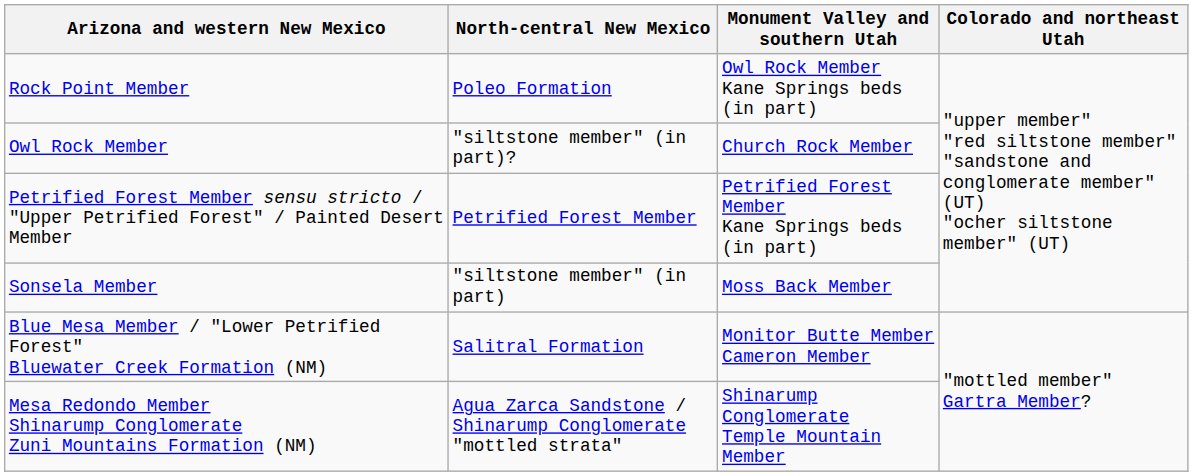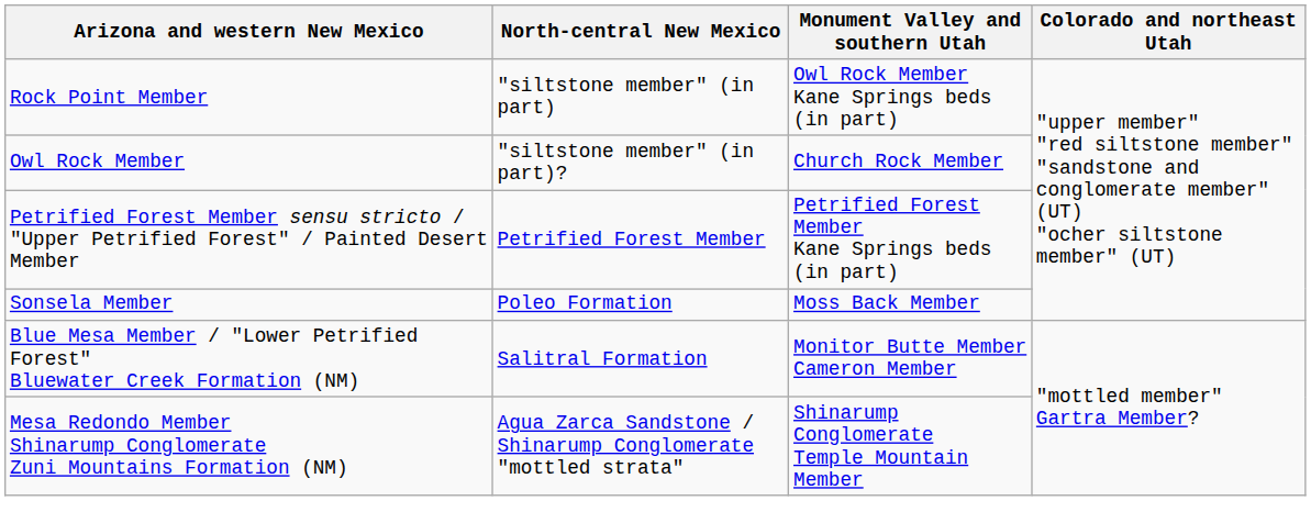 <table class="wikitable">
 <tr>
 <th>Arizona and western New Mexico</th>
 <th>North-central New Mexico</th>
 <th>Monument Valley and southern Utah</th>
 <th>Colorado and northeast Utah</th>
 </tr>
 <tr>
 <td><a href='#'>Rock Point Member</a></td>
-<td><a href='#'>Poleo Formation</a></td>
+<td>"siltstone member" (in part)</td>
 <td><a href='#'>Owl Rock Member</a><br>Kane Springs beds (in part)</td>
 <td rowspan="4">"upper member"<br>"red siltstone member"<br>"sandstone and conglomerate member" (UT)<br>"ocher siltstone member" (UT)</td>
 </tr>
 <tr>
 <td><a href='#'>Owl Rock Member</a></td>
 <td>"siltstone member" (in part)?</td>
 <td><a href='#'>Church Rock Member</a></td>
 </tr>
 <tr>
 <td><a href='#'>Petrified Forest Member</a> <em>sensu stricto</em> / "Upper Petrified Forest" / Painted Desert Member</td>
 <td><a href='#'>Petrified Forest Member</a></td>
 <td><a href='#'>Petrified Forest Member</a><br>Kane Springs beds (in part)</td>
 </tr>
 <tr>
 <td><a href='#'>Sonsela Member</a></td>
-<td>"siltstone member" (in part)</td>
+<td><a href='#'>Poleo Formation</a></td>
 <td><a href='#'>Moss Back Member</a></td>
 </tr>
 <tr>
 <td><a href='#'>Blue Mesa Member</a> / "Lower Petrified Forest"<br><a href='#'>Bluewater Creek Formation</a> (NM)</td>
 <td><a href='#'>Salitral Formation</a></td>
 <td><a href='#'>Monitor Butte Member</a><br><a href='#'>Cameron Member</a></td>
 <td rowspan="2">"mottled member"<br><a href='#'>Gartra Member</a>?</td>
 </tr>
 <tr>
 <td><a href='#'>Mesa Redondo Member</a><br><a href='#'>Shinarump Conglomerate</a><br><a href='#'>Zuni Mountains Formation</a> (NM)</td>
 <td><a href='#'>Agua Zarca Sandstone</a> / <a href='#'>Shinarump Conglomerate</a><br>"mottled strata"</td>
 <td><a href='#'>Shinarump Conglomerate</a><br><a href='#'>Temple Mountain Member</a></td>
 </tr>
 </table>
